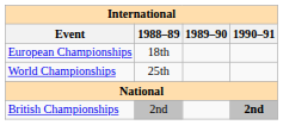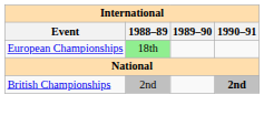 <table class="wikitable" style="text-align:center">
 <tr>
 <th style="background-color: #ffdead; " colspan=4 align=center>International</th>
 </tr>
 <tr>
 <th>Event</th>
 <th>1988–89</th>
 <th>1989–90</th>
 <th>1990–91</th>
 </tr>
 <tr>
 <td align=left><a href='#'>European Championships</a></td>
-<td>18th</td>
-<td></td>
-<td></td>
-</tr>
-<tr>
-<td align=left><a href='#'>World Championships</a></td>
-<td>25th</td>
+<td style="background: lightgreen;">18th</td>
 <td></td>
 <td></td>
 </tr>
 <tr>
 <th style="background-color: #ffdead; " colspan=4 align=center>National</th>
 </tr>
 <tr>
 <td align=left><a href='#'>British Championships</a></td>
 <td bgcolor=silver>2nd</td>
 <td></td>
 <td bgcolor=silver><strong>2nd</strong></td>
 </tr>
 </table>
